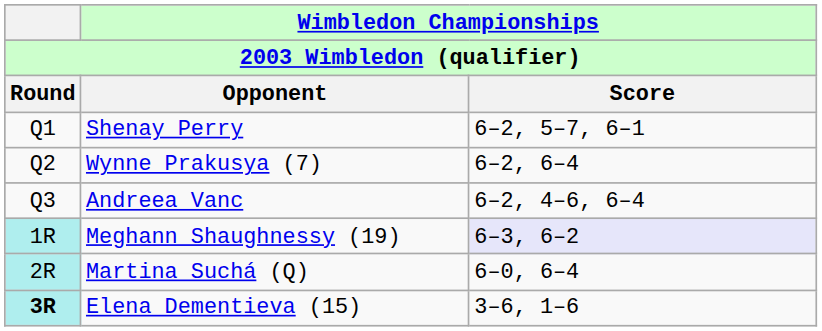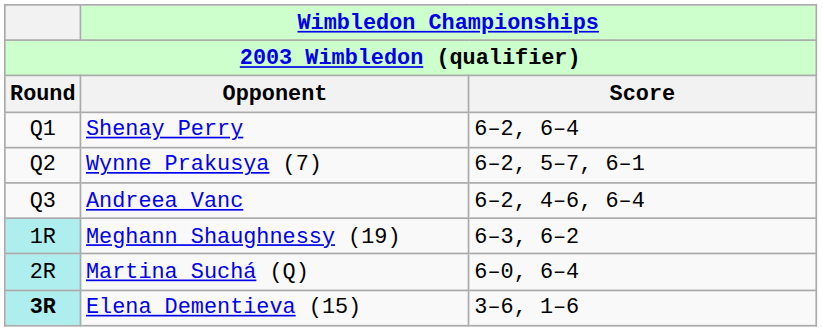 <table class="wikitable collapsible collapsed">
 <tr>
 <th></th>
 <th colspan=2 style="background:#cfc;"><a href='#'>Wimbledon Championships</a></th>
 </tr>
 <tr>
 <th colspan=3 style="background:#cfc;"><a href='#'>2003 Wimbledon</a> (qualifier)</th>
 </tr>
 <tr>
 <th>Round</th>
 <th width=225>Opponent</th>
 <th width=200>Score</th>
 </tr>
 <tr>
 <td style="text-align:center;">Q1</td>
 <td> <a href='#'>Shenay Perry</a></td>
-<td>6–2, 5–7, 6–1</td>
+<td>6–2, 6–4</td>
 </tr>
 <tr>
 <td style="text-align:center;">Q2</td>
 <td> <a href='#'>Wynne Prakusya</a> (7)</td>
-<td>6–2, 6–4</td>
+<td>6–2, 5–7, 6–1</td>
 </tr>
 <tr>
 <td style="text-align:center;">Q3</td>
 <td> <a href='#'>Andreea Vanc</a></td>
 <td>6–2, 4–6, 6–4</td>
 </tr>
 <tr>
 <td style="text-align:center; background:#afeeee;">1R</td>
 <td> <a href='#'>Meghann Shaughnessy</a> (19)</td>
-<td style="background: lavender;">6–3, 6–2</td>
+<td>6–3, 6–2</td>
 </tr>
 <tr>
 <td style="text-align:center; background:#afeeee;">2R</td>
 <td> <a href='#'>Martina Suchá</a> (Q)</td>
 <td>6–0, 6–4</td>
 </tr>
 <tr>
 <td style="text-align:center; background:#afeeee;"><strong>3R</strong></td>
 <td> <a href='#'>Elena Dementieva</a> (15)</td>
 <td>3–6, 1–6</td>
 </tr>
 </table>
